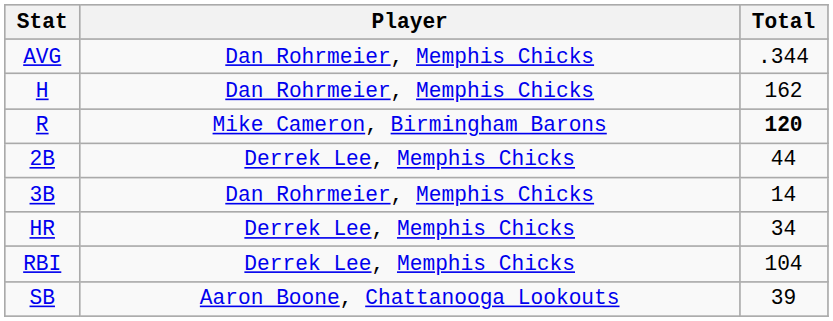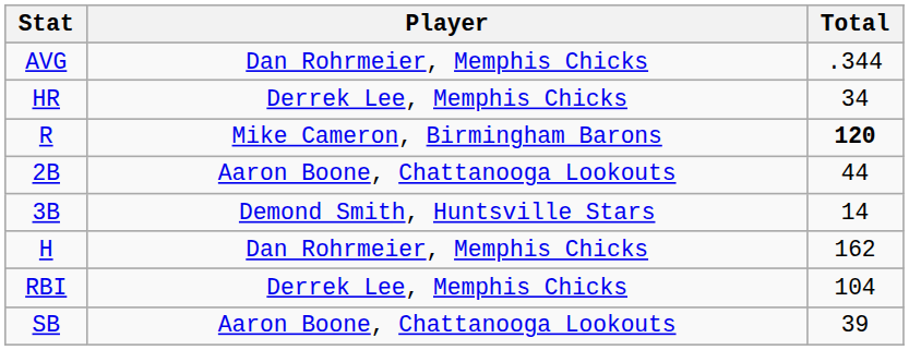 <table class="wikitable" width="40%" style="text-align:center;">
 <tr>
 <th width="5%">Stat</th>
 <th width="60%">Player</th>
 <th width="5%">Total</th>
 </tr>
 <tr>
 <td><a href='#'>AVG</a></td>
 <td><a href='#'>Dan Rohrmeier</a>, <a href='#'>Memphis Chicks</a></td>
 <td>.344</td>
 </tr>
 <tr>
-<td><a href='#'>H</a></td>
-<td><a href='#'>Dan Rohrmeier</a>, <a href='#'>Memphis Chicks</a></td>
-<td>162</td>
+<td><a href='#'>HR</a></td>
+<td><a href='#'>Derrek Lee</a>, <a href='#'>Memphis Chicks</a></td>
+<td>34</td>
 </tr>
 <tr>
 <td><a href='#'>R</a></td>
 <td><a href='#'>Mike Cameron</a>, <a href='#'>Birmingham Barons</a></td>
 <td><strong>120</strong></td>
 </tr>
 <tr>
 <td><a href='#'>2B</a></td>
-<td><a href='#'>Derrek Lee</a>, <a href='#'>Memphis Chicks</a></td>
+<td><a href='#'>Aaron Boone</a>, <a href='#'>Chattanooga Lookouts</a></td>
 <td>44</td>
 </tr>
 <tr>
 <td><a href='#'>3B</a></td>
-<td><a href='#'>Dan Rohrmeier</a>, <a href='#'>Memphis Chicks</a></td>
+<td><a href='#'>Demond Smith</a>, <a href='#'>Huntsville Stars</a></td>
 <td>14</td>
 </tr>
 <tr>
-<td><a href='#'>HR</a></td>
-<td><a href='#'>Derrek Lee</a>, <a href='#'>Memphis Chicks</a></td>
-<td>34</td>
+<td><a href='#'>H</a></td>
+<td><a href='#'>Dan Rohrmeier</a>, <a href='#'>Memphis Chicks</a></td>
+<td>162</td>
 </tr>
 <tr>
 <td><a href='#'>RBI</a></td>
 <td><a href='#'>Derrek Lee</a>, <a href='#'>Memphis Chicks</a></td>
 <td>104</td>
 </tr>
 <tr>
 <td><a href='#'>SB</a></td>
 <td><a href='#'>Aaron Boone</a>, <a href='#'>Chattanooga Lookouts</a></td>
 <td>39</td>
 </tr>
 </table>
